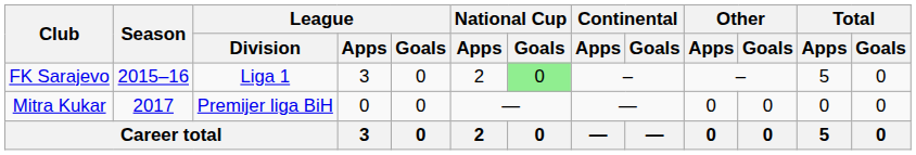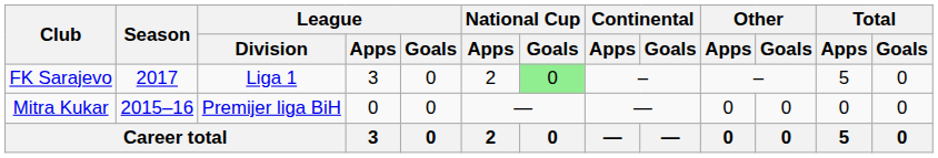 <table class="wikitable" style="text-align: center;">
 <tr>
 <th rowspan="2">Club</th>
 <th rowspan="2">Season</th>
 <th colspan="3">League</th>
 <th colspan="2">National Cup</th>
 <th colspan="2">Continental</th>
 <th colspan="2">Other</th>
 <th colspan="2">Total</th>
 </tr>
 <tr>
 <th>Division</th>
 <th>Apps</th>
 <th>Goals</th>
 <th>Apps</th>
 <th>Goals</th>
 <th>Apps</th>
 <th>Goals</th>
 <th>Apps</th>
 <th>Goals</th>
 <th>Apps</th>
 <th>Goals</th>
 </tr>
 <tr>
 <td valign="center"><a href='#'>FK Sarajevo</a></td>
-<td><a href='#'>2015–16</a></td>
+<td><a href='#'>2017</a></td>
 <td><a href='#'>Liga 1</a></td>
 <td>3</td>
 <td>0</td>
 <td>2</td>
 <td style="background: lightgreen;">0</td>
 <td colspan="2">–</td>
 <td colspan="2">–</td>
 <td>5</td>
 <td>0</td>
 </tr>
 <tr>
 <td valign="center"><a href='#'>Mitra Kukar</a></td>
-<td><a href='#'>2017</a></td>
+<td><a href='#'>2015–16</a></td>
 <td><a href='#'>Premijer liga BiH</a></td>
 <td>0</td>
 <td>0</td>
 <td colspan="2">—</td>
 <td colspan="2">—</td>
 <td>0</td>
 <td>0</td>
 <td>0</td>
 <td>0</td>
 </tr>
 <tr>
 <th colspan="3">Career total</th>
 <th>3</th>
 <th>0</th>
 <th>2</th>
 <th>0</th>
 <th>—</th>
 <th>—</th>
 <th>0</th>
 <th>0</th>
 <th>5</th>
 <th>0</th>
 </tr>
 </table>
